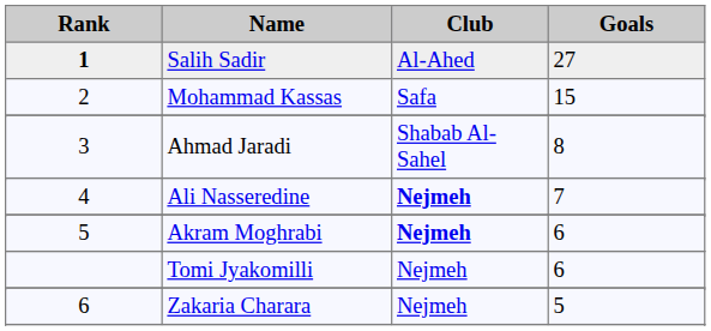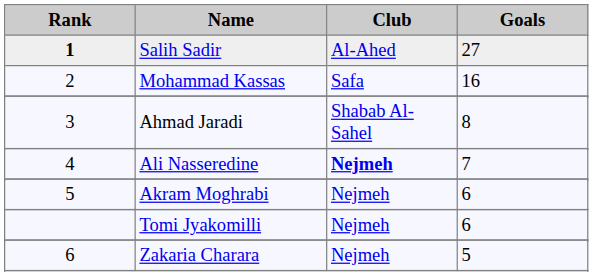 <table bgcolor="#f7f8ff" cellpadding="3" cellspacing="0" border="1" style="font-size: 95%; border: gray solid 1px; border-collapse: collapse;">
 <tr bgcolor="#CCCCCC">
 <th width="100px">Rank</th>
 <th width="150px">Name</th>
 <th width="100px">Club</th>
 <th width="100px">Goals</th>
 </tr>
 <tr bgcolor="#EFEFEF" align="center">
 <td align="center"><strong>1</strong></td>
 <td align="left"> <a href='#'>Salih Sadir</a></td>
 <td align="left"><a href='#'>Al-Ahed</a></td>
 <td align="left">27</td>
 </tr>
 <tr>
 <td align="center">2</td>
 <td align="left"> <a href='#'>Mohammad Kassas</a></td>
 <td align="left"><a href='#'>Safa</a></td>
-<td align="left">15</td>
+<td align="left">16</td>
 </tr>
 <tr align="center">
 </tr>
 <tr align="center">
 </tr>
 <tr>
 <td align="center">3</td>
 <td align="left"> Ahmad Jaradi</td>
 <td align="left"><a href='#'>Shabab Al-Sahel</a></td>
 <td align="left">8</td>
 </tr>
 <tr align="center">
 </tr>
 <tr align="center">
 </tr>
 <tr>
 <td align="center">4</td>
 <td align="left"> <a href='#'>Ali Nasseredine</a></td>
 <td align="left"><strong><a href='#'>Nejmeh</a></strong></td>
 <td align="left">7</td>
 </tr>
 <tr align="center">
 </tr>
 <tr align="center">
 </tr>
 <tr>
 <td align="center">5</td>
 <td align="left"> <a href='#'>Akram Moghrabi</a></td>
-<td align="left"><strong><a href='#'>Nejmeh</a></strong></td>
+<td align="left"><a href='#'>Nejmeh</a></td>
 <td align="left">6</td>
 </tr>
 <tr align="center">
 </tr>
 <tr>
 <td align="center"></td>
 <td align="left"> <a href='#'>Tomi Jyakomilli</a></td>
 <td align="left"><a href='#'>Nejmeh</a></td>
 <td align="left">6</td>
 </tr>
 <tr align="center">
 </tr>
 <tr align="center">
 </tr>
 <tr>
 <td align="center">6</td>
 <td align="left"> <a href='#'>Zakaria Charara</a></td>
 <td align="left"><a href='#'>Nejmeh</a></td>
 <td align="left">5</td>
 </tr>
 <tr align="center">
 </tr>
 <tr align="center">
 </tr>
 <tr align="center">
 </tr>
 </table>
